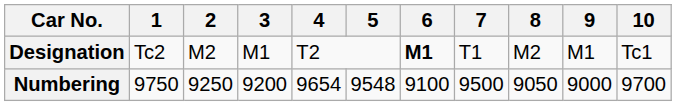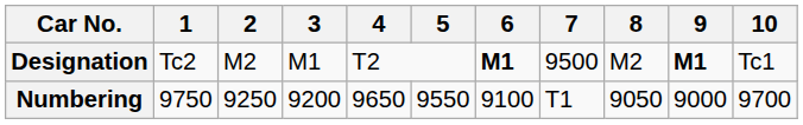 <table class="wikitable">
 <tr>
 <th>Car No.</th>
 <th>1</th>
 <th>2</th>
 <th>3</th>
 <th>4</th>
 <th>5</th>
 <th>6</th>
 <th>7</th>
 <th>8</th>
 <th>9</th>
 <th>10</th>
 </tr>
 <tr>
 <th>Designation</th>
 <td>Tc2</td>
 <td>M2</td>
 <td>M1</td>
 <td colspan="2">T2</td>
 <td><strong>M1</strong></td>
-<td>T1</td>
+<td>9500</td>
 <td>M2</td>
-<td>M1</td>
+<td><strong>M1</strong></td>
 <td>Tc1</td>
 </tr>
 <tr>
 <th>Numbering</th>
 <td>9750</td>
 <td>9250</td>
 <td>9200</td>
-<td>9654</td>
-<td>9548</td>
+<td>9650</td>
+<td>9550</td>
 <td>9100</td>
-<td>9500</td>
+<td>T1</td>
 <td>9050</td>
 <td>9000</td>
 <td>9700</td>
 </tr>
 </table>
